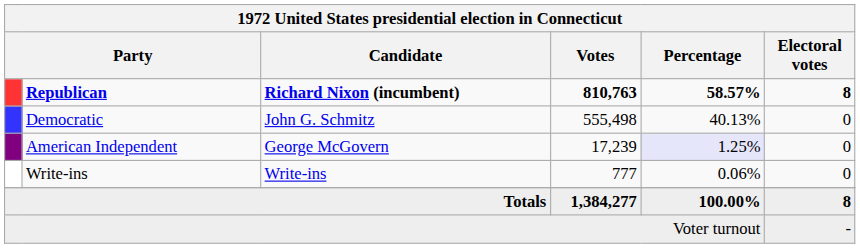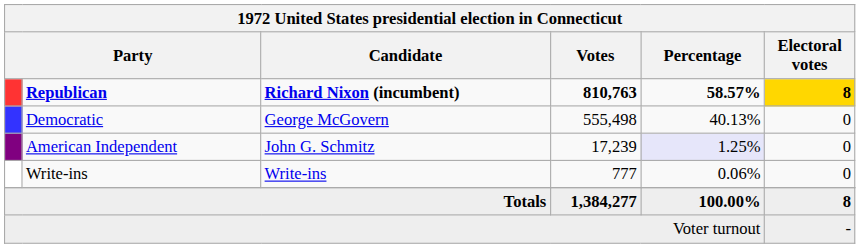 <table class="wikitable" style="font-size: 95%;">
 <tr>
 <th colspan="6">1972 United States presidential election in Connecticut</th>
 </tr>
 <tr>
 <th colspan="2" style="width: 15em">Party</th>
 <th style="width: 17em">Candidate</th>
 <th style="width: 5em">Votes</th>
 <th style="width: 7em">Percentage</th>
 <th style="width: 5em">Electoral votes</th>
 </tr>
 <tr>
 <th style="background-color:#FF3333; width: 3px"></th>
 <td style="width: 130px"><strong><a href='#'>Republican</a></strong></td>
 <td><strong><a href='#'>Richard Nixon</a> (incumbent)</strong></td>
 <td align="right"><strong>810,763</strong></td>
 <td align="right"><strong>58.57%</strong></td>
-<td align="right"><strong>8</strong></td>
+<td align="right" style="background: gold;"><strong>8</strong></td>
 </tr>
 <tr>
 <th style="background-color:#3333FF; width: 3px"></th>
 <td style="width: 130px"><a href='#'>Democratic</a></td>
-<td><a href='#'>John G. Schmitz</a></td>
+<td><a href='#'>George McGovern</a></td>
 <td align="right">555,498</td>
 <td align="right">40.13%</td>
 <td align="right">0</td>
 </tr>
 <tr>
 <th style="background-color:#800080; width: 3px"></th>
 <td style="width: 130px"><a href='#'>American Independent</a></td>
-<td><a href='#'>George McGovern</a></td>
+<td><a href='#'>John G. Schmitz</a></td>
 <td align="right">17,239</td>
 <td align="right" style="background: lavender;">1.25%</td>
 <td align="right">0</td>
 </tr>
 <tr>
 <th style="background-color:#FFFFFF; width: 3px"></th>
 <td style="width: 130px">Write-ins</td>
 <td><a href='#'>Write-ins</a></td>
 <td align="right">777</td>
 <td align="right">0.06%</td>
 <td align="right">0</td>
 </tr>
 <tr>
 </tr>
 <tr bgcolor="#EEEEEE">
 <td colspan="3" align="right"><strong>Totals</strong></td>
 <td align="right"><strong>1,384,277</strong></td>
 <td align="right"><strong>100.00%</strong></td>
 <td align="right"><strong>8</strong></td>
 </tr>
 <tr bgcolor="#EEEEEE">
 <td colspan="5" align="right">Voter turnout</td>
 <td colspan="1" align="right">-</td>
 </tr>
 </table>
